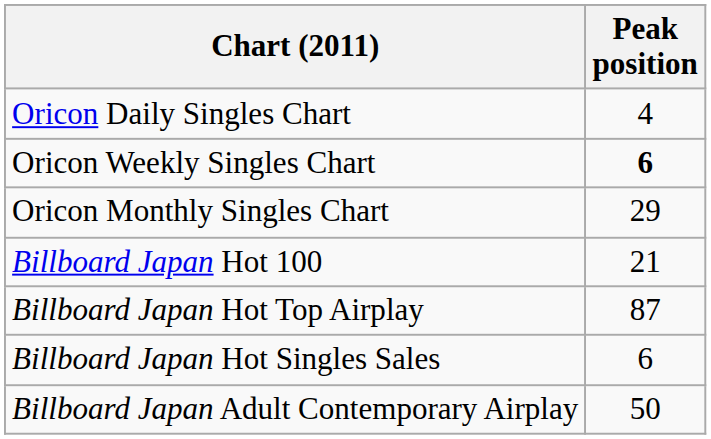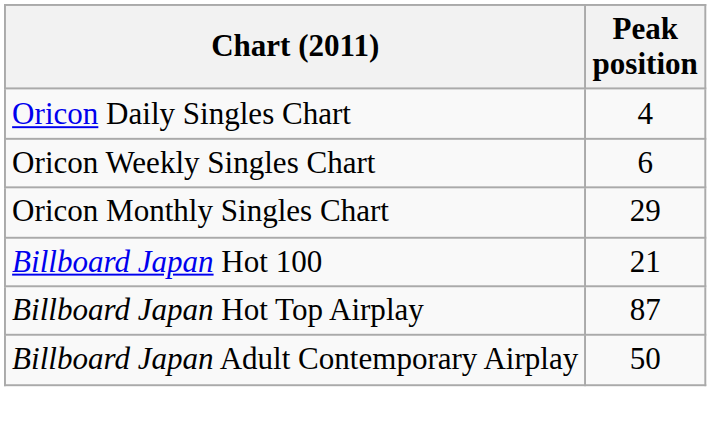 <table class="wikitable sortable" border="1">
 <tr>
 <th>Chart (2011)</th>
 <th>Peak<br>position</th>
 </tr>
 <tr>
 <td><a href='#'>Oricon</a> Daily Singles Chart</td>
 <td style="text-align:center;">4</td>
 </tr>
 <tr>
 <td>Oricon Weekly Singles Chart</td>
-<td style="text-align:center;"><strong>6</strong></td>
+<td style="text-align:center;">6</td>
 </tr>
 <tr>
 <td>Oricon Monthly Singles Chart</td>
 <td style="text-align:center;">29</td>
 </tr>
 <tr>
 <td><em><a href='#'>Billboard Japan</a></em> Hot 100</td>
 <td style="text-align:center;">21</td>
 </tr>
 <tr>
 <td><em>Billboard Japan</em>  Hot Top Airplay</td>
 <td style="text-align:center;">87</td>
 </tr>
 <tr>
-<td><em>Billboard Japan</em> Hot Singles Sales</td>
-<td style="text-align:center;">6</td>
-</tr>
-<tr>
 <td><em>Billboard Japan</em> Adult Contemporary Airplay</td>
 <td style="text-align:center;">50</td>
 </tr>
 </table>
